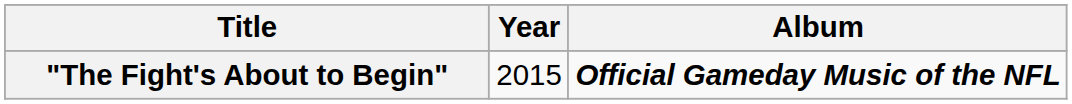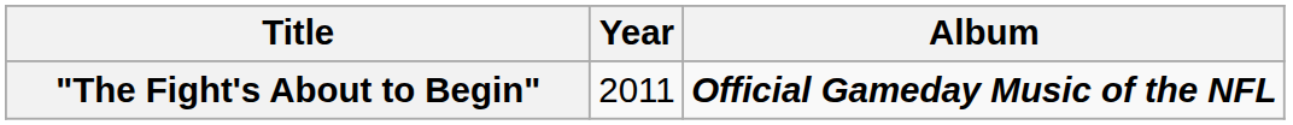 <table class="wikitable plainrowheaders" style="text-align:center;">
 <tr>
 <th scope="col" style="width:16em;">Title</th>
 <th scope="col">Year</th>
 <th scope="col">Album</th>
 </tr>
 <tr>
 <th scope="row">"The Fight's About to Begin"</th>
-<td>2015</td>
+<td>2011</td>
 <td><strong><em>Official Gameday Music of the NFL</em></strong></td>
 </tr>
 </table>
